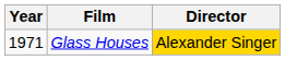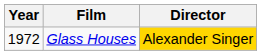 <table class="wikitable">
 <tr>
 <th>Year</th>
 <th>Film</th>
 <th>Director</th>
 </tr>
 <tr>
-<td>1971</td>
+<td>1972</td>
 <td><em><a href='#'>Glass Houses</a></em></td>
 <td style="background: gold;">Alexander Singer</td>
 </tr>
 </table>
